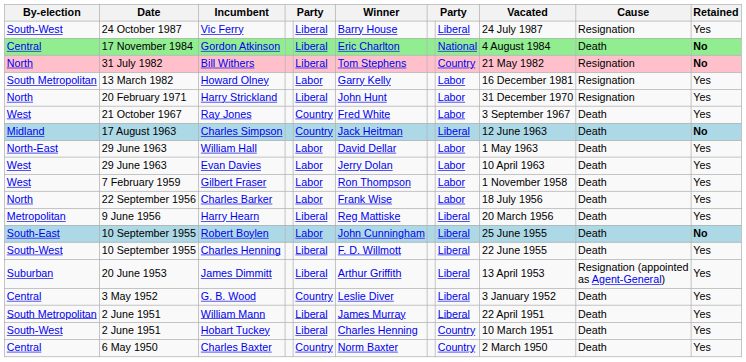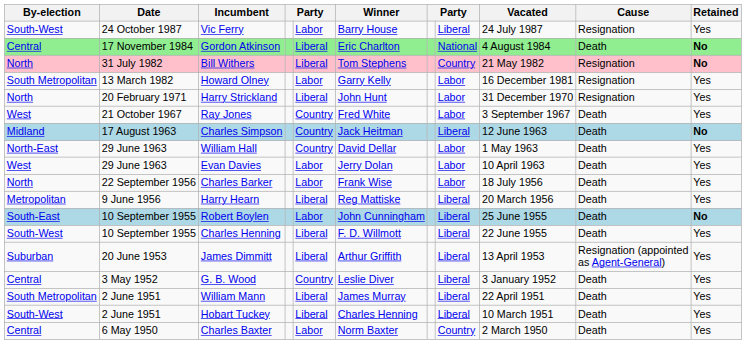 <table class="wikitable">
 <tr>
 <th>By-election</th>
 <th>Date</th>
 <th>Incumbent</th>
 <th colspan=2>Party</th>
 <th>Winner</th>
 <th colspan=2>Party</th>
 <th>Vacated</th>
 <th>Cause</th>
 <th>Retained</th>
 </tr>
 <tr>
 <td><a href='#'>South-West</a></td>
 <td>24 October 1987</td>
 <td><a href='#'>Vic Ferry</a></td>
 <td> </td>
-<td><a href='#'>Liberal</a></td>
+<td><a href='#'>Labor</a></td>
 <td><a href='#'>Barry House</a></td>
 <td> </td>
 <td><a href='#'>Liberal</a></td>
 <td>24 July 1987</td>
 <td>Resignation</td>
 <td>Yes</td>
 </tr>
 <tr bgcolor=lightgreen>
 <td><a href='#'>Central</a></td>
 <td>17 November 1984</td>
 <td><a href='#'>Gordon Atkinson</a></td>
 <td> </td>
 <td><a href='#'>Liberal</a></td>
 <td><a href='#'>Eric Charlton</a></td>
 <td> </td>
 <td><a href='#'>National</a></td>
 <td>4 August 1984</td>
 <td>Death</td>
 <td><strong>No</strong></td>
 </tr>
 <tr bgcolor="pink">
 <td><a href='#'>North</a></td>
 <td>31 July 1982</td>
 <td><a href='#'>Bill Withers</a></td>
 <td> </td>
 <td><a href='#'>Liberal</a></td>
 <td><a href='#'>Tom Stephens</a></td>
 <td> </td>
 <td><a href='#'>Country</a></td>
 <td>21 May 1982</td>
 <td>Resignation</td>
 <td><strong>No</strong></td>
 </tr>
 <tr>
 <td><a href='#'>South Metropolitan</a></td>
 <td>13 March 1982</td>
 <td><a href='#'>Howard Olney</a></td>
 <td> </td>
 <td><a href='#'>Labor</a></td>
 <td><a href='#'>Garry Kelly</a></td>
 <td> </td>
 <td><a href='#'>Labor</a></td>
 <td>16 December 1981</td>
 <td>Resignation</td>
 <td>Yes</td>
 </tr>
 <tr>
 <td><a href='#'>North</a></td>
 <td>20 February 1971</td>
 <td><a href='#'>Harry Strickland</a></td>
 <td> </td>
 <td><a href='#'>Liberal</a></td>
 <td><a href='#'>John Hunt</a></td>
 <td> </td>
 <td><a href='#'>Labor</a></td>
 <td>31 December 1970</td>
 <td>Resignation</td>
 <td>Yes</td>
 </tr>
 <tr>
 <td><a href='#'>West</a></td>
 <td>21 October 1967</td>
 <td><a href='#'>Ray Jones</a></td>
 <td> </td>
 <td><a href='#'>Country</a></td>
 <td><a href='#'>Fred White</a></td>
 <td> </td>
 <td><a href='#'>Labor</a></td>
 <td>3 September 1967</td>
 <td>Death</td>
 <td>Yes</td>
 </tr>
 <tr bgcolor="lightblue">
 <td><a href='#'>Midland</a></td>
 <td>17 August 1963</td>
 <td><a href='#'>Charles Simpson</a></td>
 <td> </td>
 <td><a href='#'>Country</a></td>
 <td><a href='#'>Jack Heitman</a></td>
 <td> </td>
 <td><a href='#'>Liberal</a></td>
 <td>12 June 1963</td>
 <td>Death</td>
 <td><strong>No</strong></td>
 </tr>
 <tr>
 <td><a href='#'>North-East</a></td>
 <td>29 June 1963</td>
 <td><a href='#'>William Hall</a></td>
 <td> </td>
-<td><a href='#'>Labor</a></td>
+<td><a href='#'>Country</a></td>
 <td><a href='#'>David Dellar</a></td>
 <td> </td>
 <td><a href='#'>Labor</a></td>
 <td>1 May 1963</td>
 <td>Death</td>
 <td>Yes</td>
 </tr>
 <tr>
 <td><a href='#'>West</a></td>
 <td>29 June 1963</td>
 <td><a href='#'>Evan Davies</a></td>
 <td> </td>
 <td><a href='#'>Labor</a></td>
 <td><a href='#'>Jerry Dolan</a></td>
 <td> </td>
 <td><a href='#'>Labor</a></td>
 <td>10 April 1963</td>
-<td>Death</td>
-<td>Yes</td>
-</tr>
-<tr>
-<td><a href='#'>West</a></td>
-<td>7 February 1959</td>
-<td><a href='#'>Gilbert Fraser</a></td>
-<td> </td>
-<td><a href='#'>Labor</a></td>
-<td><a href='#'>Ron Thompson</a></td>
-<td> </td>
-<td><a href='#'>Labor</a></td>
-<td>1 November 1958</td>
 <td>Death</td>
 <td>Yes</td>
 </tr>
 <tr>
 <td><a href='#'>North</a></td>
 <td>22 September 1956</td>
 <td><a href='#'>Charles Barker</a></td>
 <td> </td>
 <td><a href='#'>Labor</a></td>
 <td><a href='#'>Frank Wise</a></td>
 <td> </td>
 <td><a href='#'>Labor</a></td>
 <td>18 July 1956</td>
 <td>Death</td>
 <td>Yes</td>
 </tr>
 <tr>
 <td><a href='#'>Metropolitan</a></td>
 <td>9 June 1956</td>
 <td><a href='#'>Harry Hearn</a></td>
 <td> </td>
 <td><a href='#'>Liberal</a></td>
 <td><a href='#'>Reg Mattiske</a></td>
 <td> </td>
 <td><a href='#'>Liberal</a></td>
 <td>20 March 1956</td>
 <td>Death</td>
 <td>Yes</td>
 </tr>
 <tr bgcolor="lightblue">
 <td><a href='#'>South-East</a></td>
 <td>10 September 1955</td>
 <td><a href='#'>Robert Boylen</a></td>
 <td> </td>
 <td><a href='#'>Labor</a></td>
 <td><a href='#'>John Cunningham</a></td>
 <td> </td>
 <td><a href='#'>Liberal</a></td>
 <td>25 June 1955</td>
 <td>Death</td>
 <td><strong>No</strong></td>
 </tr>
 <tr>
 <td><a href='#'>South-West</a></td>
 <td>10 September 1955</td>
 <td><a href='#'>Charles Henning</a></td>
 <td> </td>
 <td><a href='#'>Liberal</a></td>
 <td><a href='#'>F. D. Willmott</a></td>
 <td> </td>
 <td><a href='#'>Liberal</a></td>
 <td>22 June 1955</td>
 <td>Death</td>
 <td>Yes</td>
 </tr>
 <tr>
 <td><a href='#'>Suburban</a></td>
 <td>20 June 1953</td>
 <td><a href='#'>James Dimmitt</a></td>
 <td> </td>
 <td><a href='#'>Liberal</a></td>
 <td><a href='#'>Arthur Griffith</a></td>
 <td> </td>
 <td><a href='#'>Liberal</a></td>
 <td>13 April 1953</td>
 <td>Resignation (appointed<br>as <a href='#'>Agent-General</a>)</td>
 <td>Yes</td>
 </tr>
 <tr>
 <td><a href='#'>Central</a></td>
 <td>3 May 1952</td>
 <td><a href='#'>G. B. Wood</a></td>
 <td> </td>
 <td><a href='#'>Country</a></td>
 <td><a href='#'>Leslie Diver</a></td>
 <td> </td>
 <td><a href='#'>Liberal</a></td>
 <td>3 January 1952</td>
 <td>Death</td>
 <td>Yes</td>
 </tr>
 <tr>
 <td><a href='#'>South Metropolitan</a></td>
 <td>2 June 1951</td>
 <td><a href='#'>William Mann</a></td>
 <td> </td>
 <td><a href='#'>Liberal</a></td>
 <td><a href='#'>James Murray</a></td>
 <td> </td>
 <td><a href='#'>Liberal</a></td>
 <td>22 April 1951</td>
 <td>Death</td>
 <td>Yes</td>
 </tr>
 <tr>
 <td><a href='#'>South-West</a></td>
 <td>2 June 1951</td>
 <td><a href='#'>Hobart Tuckey</a></td>
 <td> </td>
 <td><a href='#'>Liberal</a></td>
 <td><a href='#'>Charles Henning</a></td>
 <td> </td>
-<td><a href='#'>Country</a></td>
+<td><a href='#'>Liberal</a></td>
 <td>10 March 1951</td>
 <td>Death</td>
 <td>Yes</td>
 </tr>
 <tr>
 <td><a href='#'>Central</a></td>
 <td>6 May 1950</td>
 <td><a href='#'>Charles Baxter</a></td>
 <td> </td>
-<td><a href='#'>Country</a></td>
+<td><a href='#'>Labor</a></td>
 <td><a href='#'>Norm Baxter</a></td>
 <td> </td>
 <td><a href='#'>Country</a></td>
 <td>2 March 1950</td>
 <td>Death</td>
 <td>Yes</td>
 </tr>
 </table>
